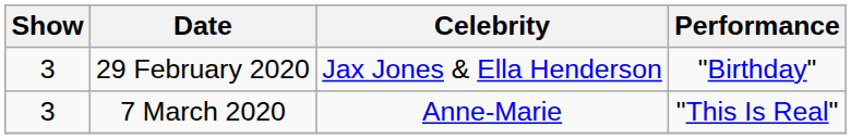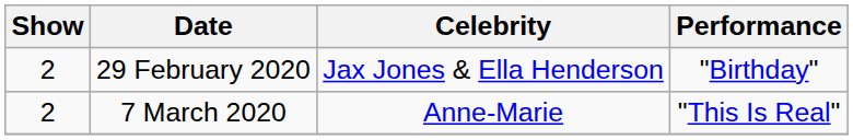 <table class="wikitable" style="text-align:center">
 <tr>
 <th>Show</th>
 <th>Date</th>
 <th>Celebrity</th>
 <th>Performance</th>
 </tr>
 <tr>
-<td>3</td>
+<td>2</td>
 <td>29 February 2020</td>
 <td><a href='#'>Jax Jones</a> & <a href='#'>Ella Henderson</a></td>
 <td>"<a href='#'>Birthday</a>"</td>
 </tr>
 <tr>
-<td>3</td>
+<td>2</td>
 <td>7 March 2020</td>
 <td><a href='#'>Anne-Marie</a></td>
 <td>"<a href='#'>This Is Real</a>"</td>
 </tr>
 <tr>
 </tr>
 </table>
